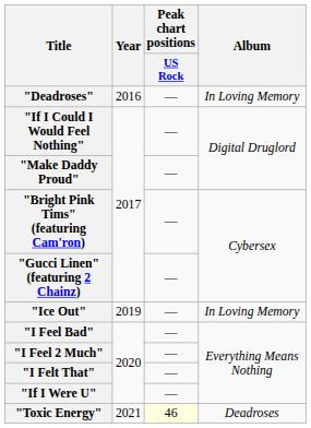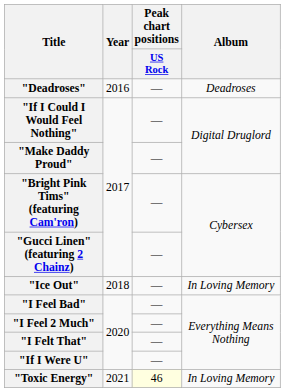 <table class="wikitable plainrowheaders" style="text-align:center;">
 <tr>
 <th rowspan="2" style="width:8em;">Title</th>
 <th rowspan="2" style="width:1em;">Year</th>
 <th scope="col" colspan="1">Peak chart positions</th>
 <th rowspan="2" style="width:8em;">Album</th>
 </tr>
 <tr>
 <th scope="col" style="width:3em;font-size:90%;"><a href='#'>US<br>Rock</a><br></th>
 </tr>
 <tr>
 <th scope="row">"Deadroses"</th>
 <td>2016</td>
 <td>—</td>
-<td><em>In Loving Memory</em></td>
+<td><em>Deadroses</em></td>
 </tr>
 <tr>
 <th scope="row">"If I Could I Would Feel Nothing"</th>
 <td rowspan="4">2017</td>
 <td>—</td>
 <td rowspan="2"><em>Digital Druglord</em></td>
 </tr>
 <tr>
 <th scope ="row">"Make Daddy Proud"</th>
 <td>—</td>
 </tr>
 <tr>
 <th scope="row">"Bright Pink Tims"<br><span>(featuring <a href='#'>Cam'ron</a>)</span></th>
 <td>—</td>
 <td rowspan="2"><em>Cybersex</em></td>
 </tr>
 <tr>
 <th scope="row">"Gucci Linen"<br><span>(featuring <a href='#'>2 Chainz</a>)</span></th>
 <td>—</td>
 </tr>
 <tr>
 <th scope="row">"Ice Out"<br></th>
-<td>2019</td>
+<td>2018</td>
 <td>—</td>
 <td><em>In Loving Memory</em></td>
 </tr>
 <tr>
 <th scope="row">"I Feel Bad"</th>
 <td rowspan="4">2020</td>
 <td>—</td>
 <td rowspan="4"><em>Everything Means Nothing</em></td>
 </tr>
 <tr>
 <th scope="row">"I Feel 2 Much"</th>
 <td>—</td>
 </tr>
 <tr>
 <th scope="row">"I Felt That"</th>
 <td>—</td>
 </tr>
 <tr>
 <th scope="row">"If I Were U"<br></th>
 <td>—</td>
 </tr>
 <tr>
 <th scope="row">"Toxic Energy"<br></th>
 <td>2021</td>
 <td style="background: lightyellow;">46</td>
-<td><em>Deadroses</em></td>
+<td><em>In Loving Memory</em></td>
 </tr>
 </table>
